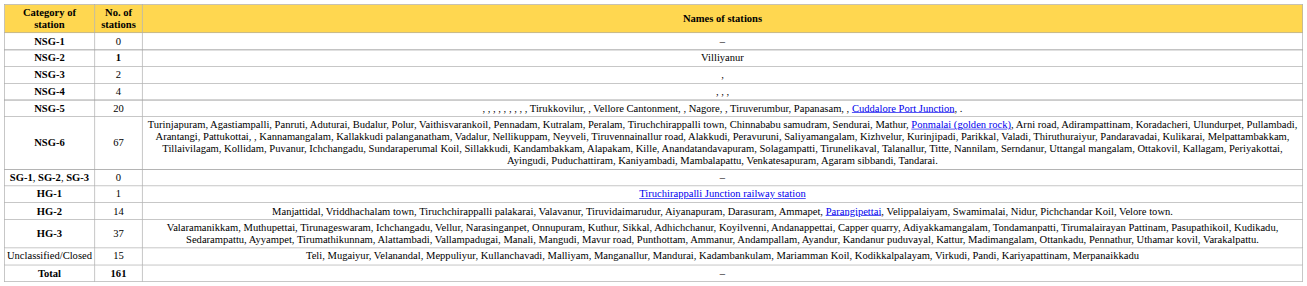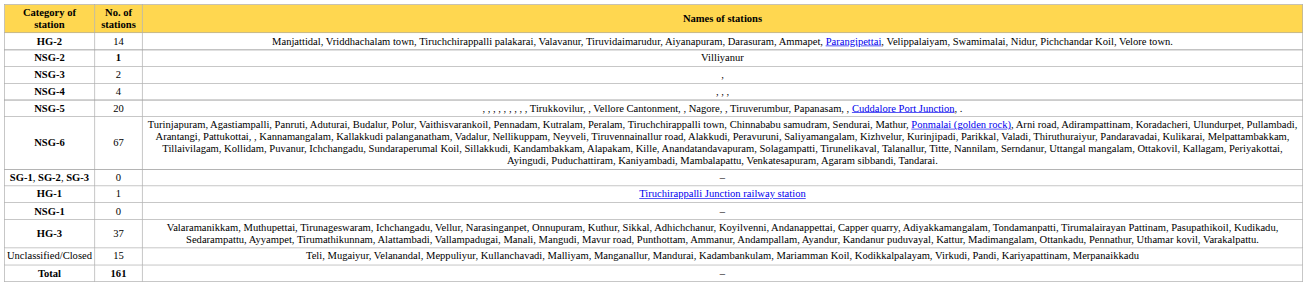 <table class="wikitable sortable" style="background:#fff;">
 <tr>
 <th style="background:#ffd750;" !>Category of station</th>
 <th style="background:#ffd750;" !>No. of stations</th>
 <th style="background:#ffd750;" !>Names of stations</th>
 </tr>
 <tr>
-<td style="text-align:center;"><strong>NSG-1</strong></td>
-<td style="text-align:center;">0</td>
-<td style="text-align:center;">–</td>
+<td style="text-align:center;"><strong>HG-2</strong></td>
+<td style="text-align:center;">14</td>
+<td style="text-align:center;">Manjattidal, Vriddhachalam town, Tiruchchirappalli palakarai, Valavanur, Tiruvidaimarudur, Aiyanapuram, Darasuram, Ammapet, <a href='#'>Parangipettai</a>, Velippalaiyam, Swamimalai, Nidur, Pichchandar Koil, Velore town.</td>
 </tr>
 <tr>
 </tr>
 <tr>
 <td style="text-align:center;"><strong>NSG-2</strong></td>
 <td style="text-align:center;"><strong>1</strong></td>
 <td style="text-align:center;">Villiyanur</td>
 </tr>
 <tr>
 <td style="text-align:center;"><strong>NSG-3</strong></td>
 <td style="text-align:center;">2</td>
 <td style="text-align:center;">, </td>
 </tr>
 <tr>
 <td style="text-align:center;"><strong>NSG-4</strong></td>
 <td style="text-align:center;">4</td>
 <td style="text-align:center;">, , , </td>
 </tr>
 <tr>
 </tr>
 <tr>
 <td style="text-align:center;"><strong>NSG-5</strong></td>
 <td style="text-align:center;">20</td>
 <td style="text-align:center;">, , , , , , , , , Tirukkovilur, , Vellore Cantonment, , Nagore, , Tiruverumbur, Papanasam, , <a href='#'>Cuddalore Port Junction</a>, .</td>
 </tr>
 <tr>
 <td style="text-align:center;"><strong>NSG-6</strong></td>
 <td style="text-align:center;">67</td>
 <td style="text-align:center;">Turinjapuram, Agastiampalli, Panruti, Aduturai, Budalur, Polur, Vaithisvarankoil, Pennadam, Kutralam, Peralam, Tiruchchirappalli town, Chinnababu samudram, Sendurai, Mathur, <a href='#'>Ponmalai (golden rock)</a>, Arni road, Adirampattinam, Koradacheri, Ulundurpet, Pullambadi, Arantangi, Pattukottai, , Kannamangalam, Kallakkudi palanganatham, Vadalur, Nellikuppam, Neyveli, Tiruvennainallur road, Alakkudi, Peravuruni, Saliyamangalam, Kizhvelur, Kurinjipadi, Parikkal, Valadi, Thiruthuraiyur, Pandaravadai, Kulikarai, Melpattambakkam, Tillaivilagam, Kollidam, Puvanur, Ichchangadu, Sundaraperumal Koil, Sillakkudi, Kandambakkam, Alapakam, Kille, Anandatandavapuram, Solagampatti, Tirunelikaval, Talanallur, Titte, Nannilam, Serndanur, Uttangal mangalam, Ottakovil, Kallagam, Periyakottai, Ayingudi, Puduchattiram, Kaniyambadi, Mambalapattu, Venkatesapuram, Agaram sibbandi, Tandarai.</td>
 </tr>
 <tr>
 </tr>
 <tr>
 <td style="text-align:center;"><strong>SG-1</strong>, <strong>SG-2</strong>, <strong>SG-3</strong></td>
 <td style="text-align:center;">0</td>
 <td style="text-align:center;">–</td>
 </tr>
 <tr>
 <td style="text-align:center;"><strong>HG-1</strong></td>
 <td style="text-align:center;">1</td>
 <td style="text-align:center;"><a href='#'>Tiruchirappalli Junction railway station</a></td>
 </tr>
 <tr>
-<td style="text-align:center;"><strong>HG-2</strong></td>
-<td style="text-align:center;">14</td>
-<td style="text-align:center;">Manjattidal, Vriddhachalam town, Tiruchchirappalli palakarai, Valavanur, Tiruvidaimarudur, Aiyanapuram, Darasuram, Ammapet, <a href='#'>Parangipettai</a>, Velippalaiyam, Swamimalai, Nidur, Pichchandar Koil, Velore town.</td>
+<td style="text-align:center;"><strong>NSG-1</strong></td>
+<td style="text-align:center;">0</td>
+<td style="text-align:center;">–</td>
 </tr>
 <tr>
 <td style="text-align:center;"><strong>HG-3</strong></td>
 <td style="text-align:center;">37</td>
 <td style="text-align:center;">Valaramanikkam, Muthupettai, Tirunageswaram, Ichchangadu, Vellur, Narasinganpet, Onnupuram, Kuthur, Sikkal, Adhichchanur, Koyilvenni, Andanappettai, Capper quarry, Adiyakkamangalam, Tondamanpatti, Tirumalairayan Pattinam, Pasupathikoil, Kudikadu, Sedarampattu, Ayyampet, Tirumathikunnam, Alattambadi, Vallampadugai, Manali, Mangudi, Mavur road, Punthottam, Ammanur, Andampallam, Ayandur, Kandanur puduvayal, Kattur, Madimangalam, Ottankadu, Pennathur, Uthamar kovil, Varakalpattu.</td>
 </tr>
 <tr>
 <td style="text-align:center;">Unclassified/Closed</td>
 <td style="text-align:center;">15</td>
 <td style="text-align:center;">Teli, Mugaiyur, Velanandal, Meppuliyur, Kullanchavadi, Malliyam, Manganallur, Mandurai, Kadambankulam, Mariamman Koil, Kodikkalpalayam, Virkudi, Pandi, Kariyapattinam, Merpanaikkadu</td>
 </tr>
 <tr>
 <td style="text-align:center;"><strong>Total</strong></td>
 <td style="text-align:center;"><strong>161</strong></td>
 <td style="text-align:center;">–</td>
 </tr>
 </table>
